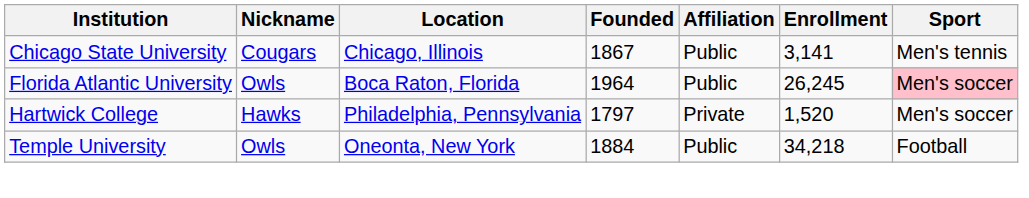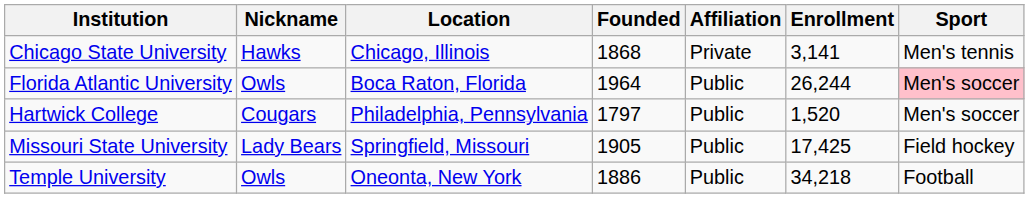 <table class="wikitable">
 <tr>
 <th>Institution</th>
 <th>Nickname</th>
 <th>Location</th>
 <th>Founded</th>
 <th>Affiliation</th>
 <th>Enrollment</th>
 <th>Sport</th>
 </tr>
 <tr>
 <td><a href='#'>Chicago State University</a></td>
-<td><a href='#'>Cougars</a></td>
+<td><a href='#'>Hawks</a></td>
 <td><a href='#'>Chicago, Illinois</a></td>
-<td>1867</td>
-<td>Public</td>
+<td>1868</td>
+<td>Private</td>
 <td>3,141</td>
 <td>Men's tennis</td>
 </tr>
 <tr>
 <td><a href='#'>Florida Atlantic University</a></td>
 <td><a href='#'>Owls</a></td>
 <td><a href='#'>Boca Raton, Florida</a></td>
 <td>1964</td>
 <td>Public</td>
-<td>26,245</td>
+<td>26,244</td>
 <td style="background: pink;">Men's soccer</td>
 </tr>
 <tr>
 <td><a href='#'>Hartwick College</a></td>
-<td><a href='#'>Hawks</a></td>
+<td><a href='#'>Cougars</a></td>
 <td><a href='#'>Philadelphia, Pennsylvania</a></td>
 <td>1797</td>
-<td>Private</td>
+<td>Public</td>
 <td>1,520</td>
 <td>Men's soccer</td>
+</tr>
+<tr>
+<td><a href='#'>Missouri State University</a></td>
+<td><a href='#'>Lady Bears</a></td>
+<td><a href='#'>Springfield, Missouri</a></td>
+<td>1905</td>
+<td>Public</td>
+<td>17,425</td>
+<td>Field hockey</td>
 </tr>
 <tr>
 <td><a href='#'>Temple University</a></td>
 <td><a href='#'>Owls</a></td>
 <td><a href='#'>Oneonta, New York</a></td>
-<td>1884</td>
+<td>1886</td>
 <td>Public</td>
 <td>34,218</td>
 <td>Football</td>
 </tr>
 </table>
